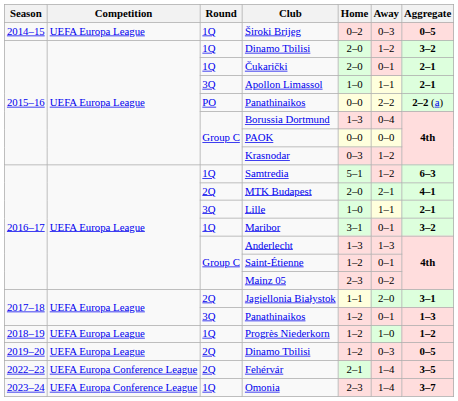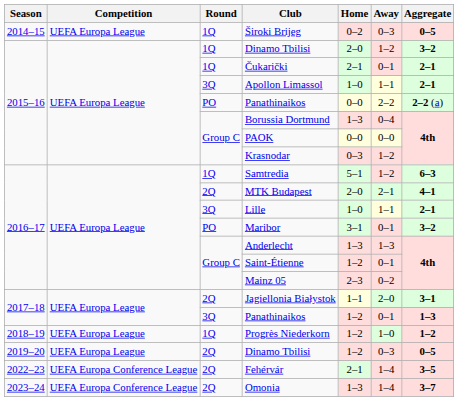 <table class="wikitable" align=center cellspacing="0" cellpadding="3" style="border:1px solid #AAAAAA;font-size:90%">
 <tr>
 <th>Season</th>
 <th>Competition</th>
 <th>Round</th>
 <th>Club</th>
 <th>Home</th>
 <th>Away</th>
 <th>Aggregate</th>
 </tr>
 <tr>
 <td><a href='#'>2014–15</a></td>
 <td><a href='#'>UEFA Europa League</a></td>
 <td><a href='#'>1Q</a></td>
 <td> <a href='#'>Široki Brijeg</a></td>
 <td bgcolor="#ffdddd" style="text-align:center;">0–2</td>
 <td bgcolor="#ffdddd" style="text-align:center;">0–3</td>
 <td bgcolor="#ffdddd" style="text-align:center;"><strong>0–5</strong></td>
 </tr>
 <tr>
 <td rowspan="7"><a href='#'>2015–16</a></td>
 <td rowspan="7"><a href='#'>UEFA Europa League</a></td>
 <td><a href='#'>1Q</a></td>
 <td> <a href='#'>Dinamo Tbilisi</a></td>
 <td bgcolor="#ddffdd" style="text-align:center;">2–0</td>
 <td bgcolor="#ffdddd" style="text-align:center;">1–2</td>
 <td bgcolor="#ddffdd" style="text-align:center;"><strong>3–2</strong></td>
 </tr>
 <tr>
 <td><a href='#'>1Q</a></td>
 <td> <a href='#'>Čukarički</a></td>
-<td bgcolor="#ddffdd" style="text-align:center;">2–0</td>
+<td bgcolor="#ddffdd" style="text-align:center;">2–1</td>
 <td bgcolor="#ffdddd" style="text-align:center;">0–1</td>
 <td bgcolor="#ddffdd" style="text-align:center;"><strong>2–1</strong></td>
 </tr>
 <tr>
 <td><a href='#'>3Q</a></td>
 <td> <a href='#'>Apollon Limassol</a></td>
 <td bgcolor="#ddffdd" style="text-align:center;">1–0</td>
 <td bgcolor="#ffffdd" style="text-align:center;">1–1</td>
 <td bgcolor="#ddffdd" style="text-align:center;"><strong>2–1</strong></td>
 </tr>
 <tr>
 <td><a href='#'>PO</a></td>
 <td> <a href='#'>Panathinaikos</a></td>
 <td bgcolor="#ffffdd" style="text-align:center;">0–0</td>
 <td bgcolor="#ffffdd" style="text-align:center;">2–2</td>
 <td bgcolor="#ddffdd" style="text-align:center;"><strong>2–2</strong> (<a href='#'>a</a>)</td>
 </tr>
 <tr>
 <td rowspan="3"><a href='#'>Group C</a></td>
 <td> <a href='#'>Borussia Dortmund</a></td>
 <td bgcolor="#ffdddd" style="text-align:center;">1–3</td>
 <td bgcolor="#ffdddd" style="text-align:center;">0–4</td>
 <td bgcolor="#ffdddd" rowspan=3 align="center"><strong>4th</strong></td>
 </tr>
 <tr>
 <td> <a href='#'>PAOK</a></td>
 <td bgcolor="#ffffdd" style="text-align:center;">0–0</td>
 <td bgcolor="#ffffdd" style="text-align:center;">0–0</td>
 </tr>
 <tr>
 <td> <a href='#'>Krasnodar</a></td>
 <td bgcolor="#ffdddd" style="text-align:center;">0–3</td>
 <td bgcolor="#ffdddd" style="text-align:center;">1–2</td>
 </tr>
 <tr>
 <td rowspan="7"><a href='#'>2016–17</a></td>
 <td rowspan="7"><a href='#'>UEFA Europa League</a></td>
 <td><a href='#'>1Q</a></td>
 <td> <a href='#'>Samtredia</a></td>
 <td bgcolor="#ddffdd" style="text-align:center;">5–1</td>
 <td bgcolor="#ffdddd" style="text-align:center;">1–2</td>
 <td bgcolor="#ddffdd" style="text-align:center;"><strong>6–3</strong></td>
 </tr>
 <tr>
 <td><a href='#'>2Q</a></td>
 <td> <a href='#'>MTK Budapest</a></td>
 <td bgcolor="#ddffdd" style="text-align:center;">2–0</td>
 <td bgcolor="#ddffdd" style="text-align:center;">2–1</td>
 <td bgcolor="#ddffdd" style="text-align:center;"><strong>4–1</strong></td>
 </tr>
 <tr>
 <td><a href='#'>3Q</a></td>
 <td> <a href='#'>Lille</a></td>
 <td bgcolor="#ddffdd" style="text-align:center;">1–0</td>
 <td bgcolor="#ffffdd" style="text-align:center;">1–1</td>
 <td bgcolor="#ddffdd" style="text-align:center;"><strong>2–1</strong></td>
 </tr>
 <tr>
-<td><a href='#'>1Q</a></td>
+<td><a href='#'>PO</a></td>
 <td> <a href='#'>Maribor</a></td>
 <td bgcolor="#ddffdd" style="text-align:center;">3–1</td>
 <td bgcolor="#ffdddd" style="text-align:center;">0–1</td>
 <td bgcolor="#ddffdd" style="text-align:center;"><strong>3–2</strong></td>
 </tr>
 <tr>
 <td rowspan="3"><a href='#'>Group C</a></td>
 <td> <a href='#'>Anderlecht</a></td>
 <td bgcolor="#ffdddd" style="text-align:center;">1–3</td>
 <td bgcolor="#ffdddd" style="text-align:center;">1–3</td>
 <td bgcolor="#ffdddd" rowspan=3 align="center"><strong>4th</strong></td>
 </tr>
 <tr>
 <td> <a href='#'>Saint-Étienne</a></td>
 <td bgcolor="#ffdddd" style="text-align:center;">1–2</td>
 <td bgcolor="#ffdddd" style="text-align:center;">0–1</td>
 </tr>
 <tr>
 <td> <a href='#'>Mainz 05</a></td>
 <td bgcolor="#ffdddd" style="text-align:center;">2–3</td>
 <td bgcolor="#ffdddd" style="text-align:center;">0–2</td>
 </tr>
 <tr>
 <td rowspan="2"><a href='#'>2017–18</a></td>
 <td rowspan="2"><a href='#'>UEFA Europa League</a></td>
 <td><a href='#'>2Q</a></td>
 <td> <a href='#'>Jagiellonia Białystok</a></td>
 <td bgcolor="#ffffdd" style="text-align:center;">1–1</td>
 <td bgcolor="#ddffdd" style="text-align:center;">2–0</td>
 <td bgcolor="#ddffdd" style="text-align:center;"><strong>3–1</strong></td>
 </tr>
 <tr>
 <td><a href='#'>3Q</a></td>
 <td> <a href='#'>Panathinaikos</a></td>
 <td bgcolor="#ffdddd" style="text-align:center;">1–2</td>
 <td bgcolor="#ffdddd" style="text-align:center;">0–1</td>
 <td bgcolor="#ffdddd" style="text-align:center;"><strong>1–3</strong></td>
 </tr>
 <tr>
 <td rowspan="1"><a href='#'>2018–19</a></td>
 <td rowspan="1"><a href='#'>UEFA Europa League</a></td>
 <td><a href='#'>1Q</a></td>
 <td> <a href='#'>Progrès Niederkorn</a></td>
 <td bgcolor="#ffdddd" style="text-align:center;">1–2</td>
 <td bgcolor="#ddffdd" style="text-align:center;">1–0</td>
 <td bgcolor="#ffdddd" style="text-align:center;"><strong>1–2</strong></td>
 </tr>
 <tr>
 <td rowspan="1"><a href='#'>2019–20</a></td>
 <td rowspan="1"><a href='#'>UEFA Europa League</a></td>
 <td><a href='#'>2Q</a></td>
 <td> <a href='#'>Dinamo Tbilisi</a></td>
 <td bgcolor="#ffdddd" style="text-align:center;">1–2</td>
 <td bgcolor="#ffdddd" style="text-align:center;">0–3</td>
 <td bgcolor="#ffdddd" style="text-align:center;"><strong>0–5</strong></td>
 </tr>
 <tr>
 <td rowspan="1"><a href='#'>2022–23</a></td>
 <td rowspan="1"><a href='#'>UEFA Europa Conference League</a></td>
 <td><a href='#'>2Q</a></td>
 <td> <a href='#'>Fehérvár</a></td>
 <td bgcolor="#ddffdd" style="text-align:center;">2–1</td>
 <td bgcolor="#ffdddd" style="text-align:center;">1–4</td>
 <td bgcolor="#ffdddd" style="text-align:center;"><strong>3–5</strong></td>
 </tr>
 <tr>
 <td><a href='#'>2023–24</a></td>
 <td><a href='#'>UEFA Europa Conference League</a></td>
-<td><a href='#'>1Q</a></td>
+<td><a href='#'>2Q</a></td>
 <td> <a href='#'>Omonia</a></td>
-<td bgcolor="#ffdddd" style="text-align:center;">2–3</td>
+<td bgcolor="#ffdddd" style="text-align:center;">1–3</td>
 <td bgcolor="#ffdddd" style="text-align:center;">1–4</td>
 <td bgcolor="#ffdddd" style="text-align:center;"><strong>3–7</strong></td>
 </tr>
 </table>
